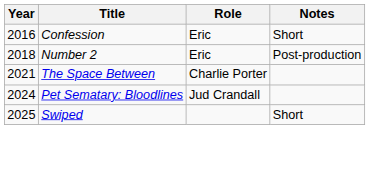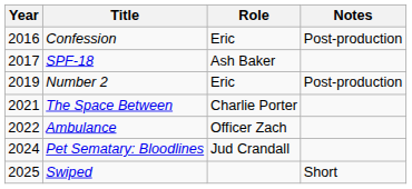 <table class="wikitable sortable">
 <tr>
 <th>Year</th>
 <th>Title</th>
 <th>Role</th>
 <th class="unsortable">Notes</th>
 </tr>
 <tr>
 <td>2016</td>
 <td><em>Confession</em></td>
 <td>Eric</td>
-<td>Short</td>
+<td>Post-production</td>
 </tr>
 <tr>
-<td>2018</td>
+<td>2017</td>
+<td><em><a href='#'>SPF-18</a></em></td>
+<td>Ash Baker</td>
+<td></td>
+</tr>
+<tr>
+<td>2019</td>
 <td><em>Number 2</em></td>
 <td>Eric</td>
 <td>Post-production</td>
 </tr>
 <tr>
 <td>2021</td>
 <td><em><a href='#'>The Space Between</a></em></td>
 <td>Charlie Porter</td>
+<td></td>
+</tr>
+<tr>
+<td>2022</td>
+<td><em><a href='#'>Ambulance</a></em></td>
+<td>Officer Zach</td>
 <td></td>
 </tr>
 <tr>
 <td>2024</td>
 <td><em><a href='#'>Pet Sematary: Bloodlines</a></em></td>
 <td>Jud Crandall</td>
 <td></td>
 </tr>
 <tr>
 <td>2025</td>
 <td><em><a href='#'>Swiped</a></em></td>
 <td></td>
 <td>Short</td>
 </tr>
 </table>
